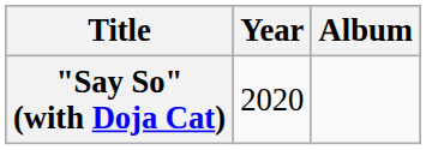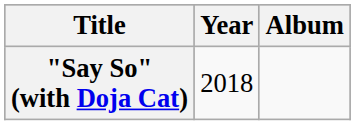 <table class="wikitable plainrowheaders" style="text-align:center;">
 <tr>
 <th>Title</th>
 <th>Year</th>
 <th>Album</th>
 </tr>
 <tr>
 <th scope=row>"Say So"<br>(with <a href='#'>Doja Cat</a>)</th>
-<td>2020</td>
+<td>2018</td>
 <td></td>
 </tr>
 </table>
